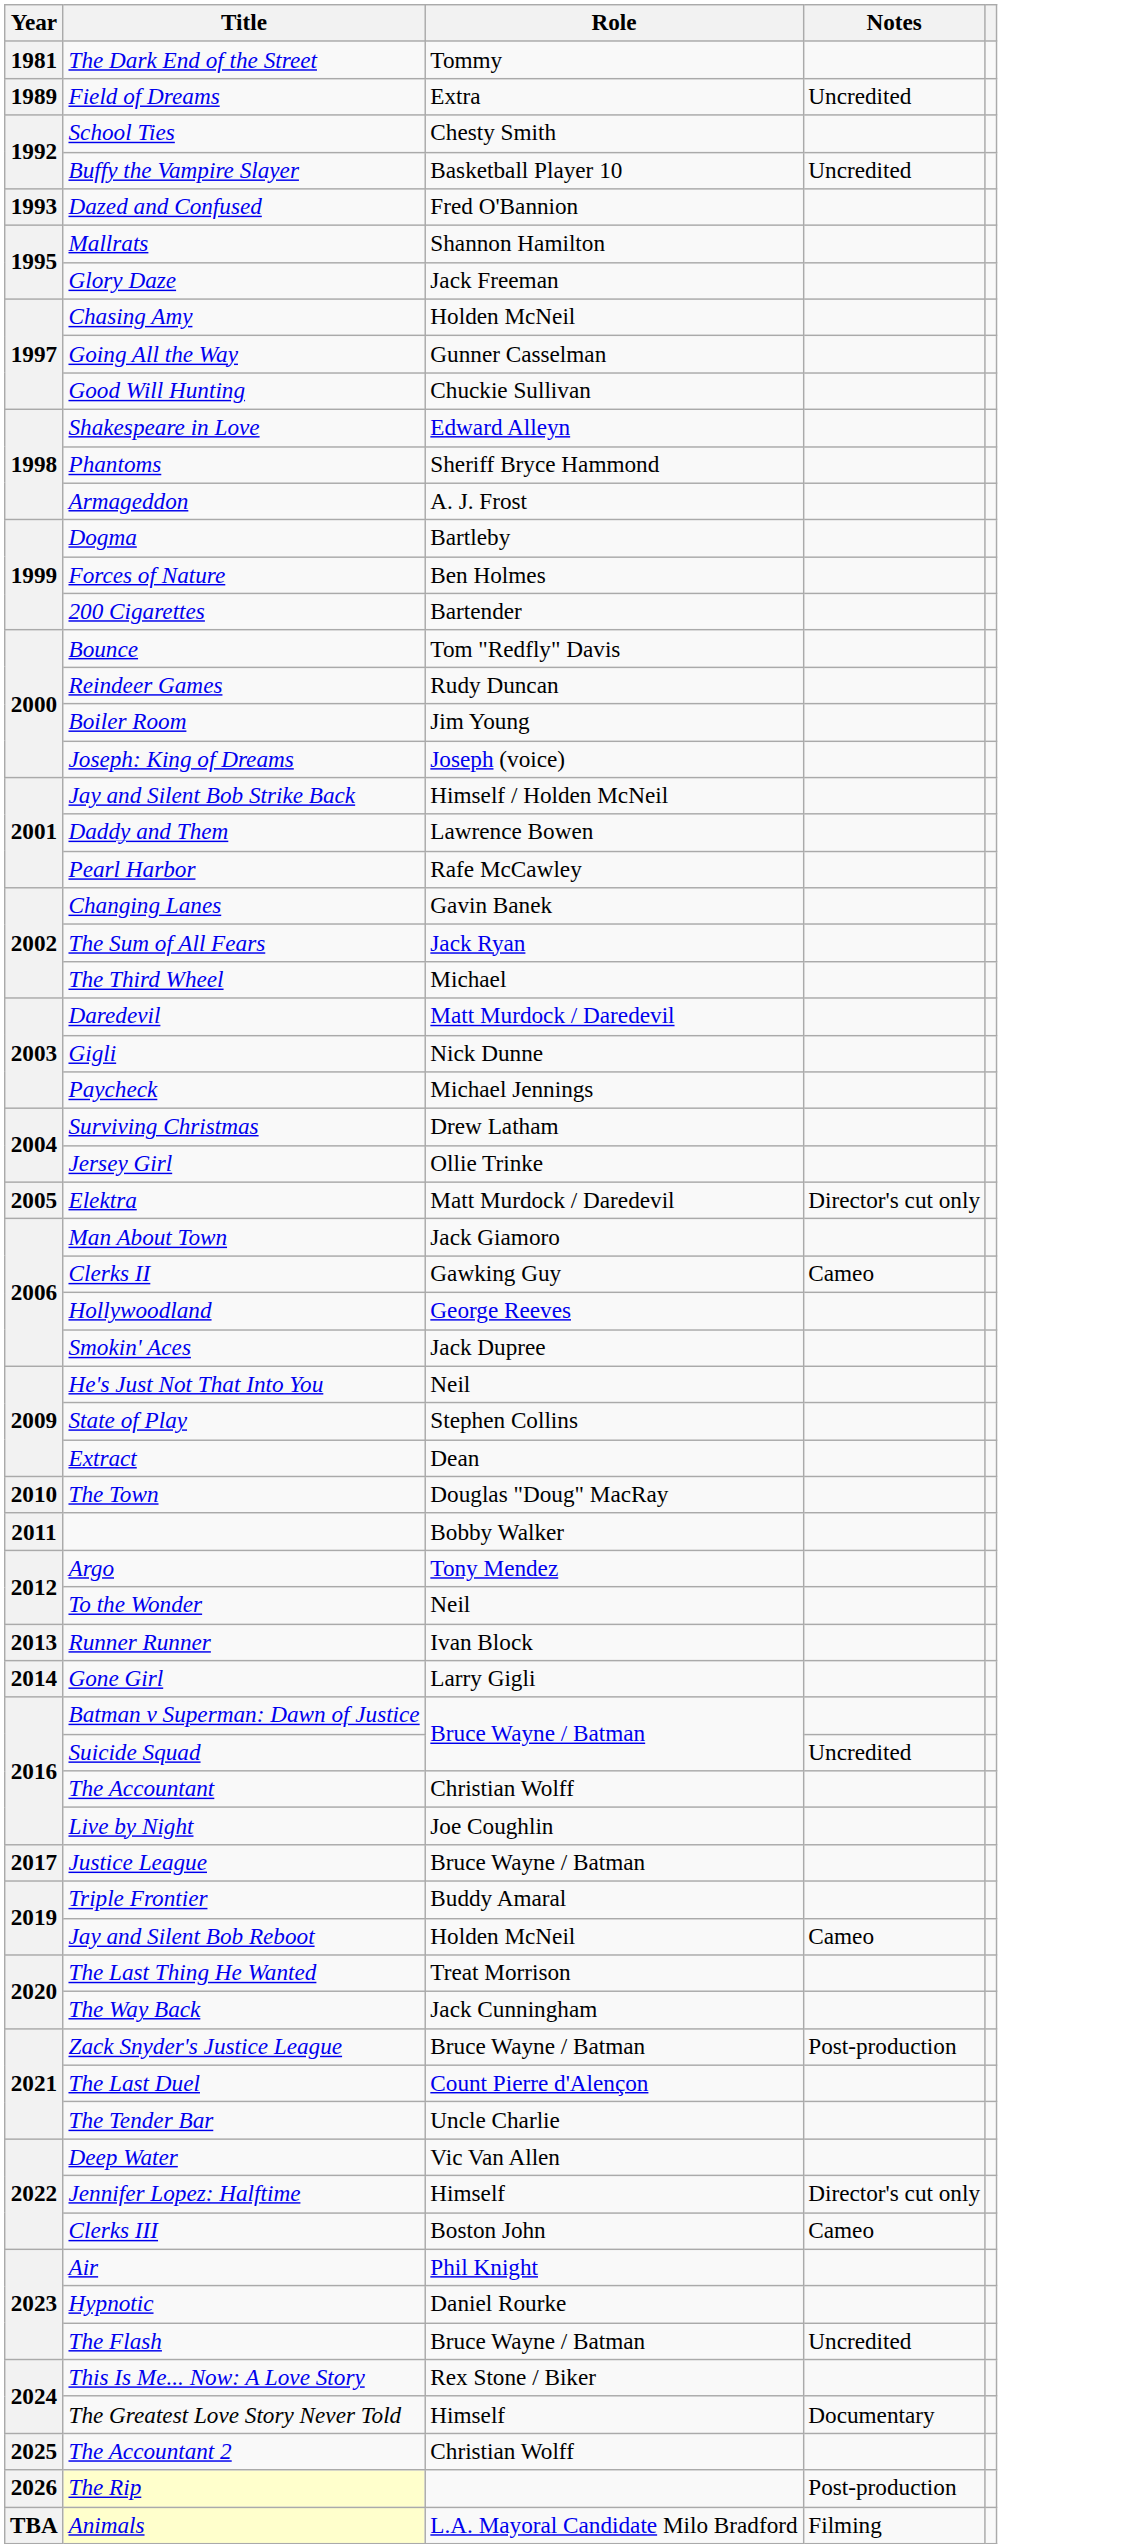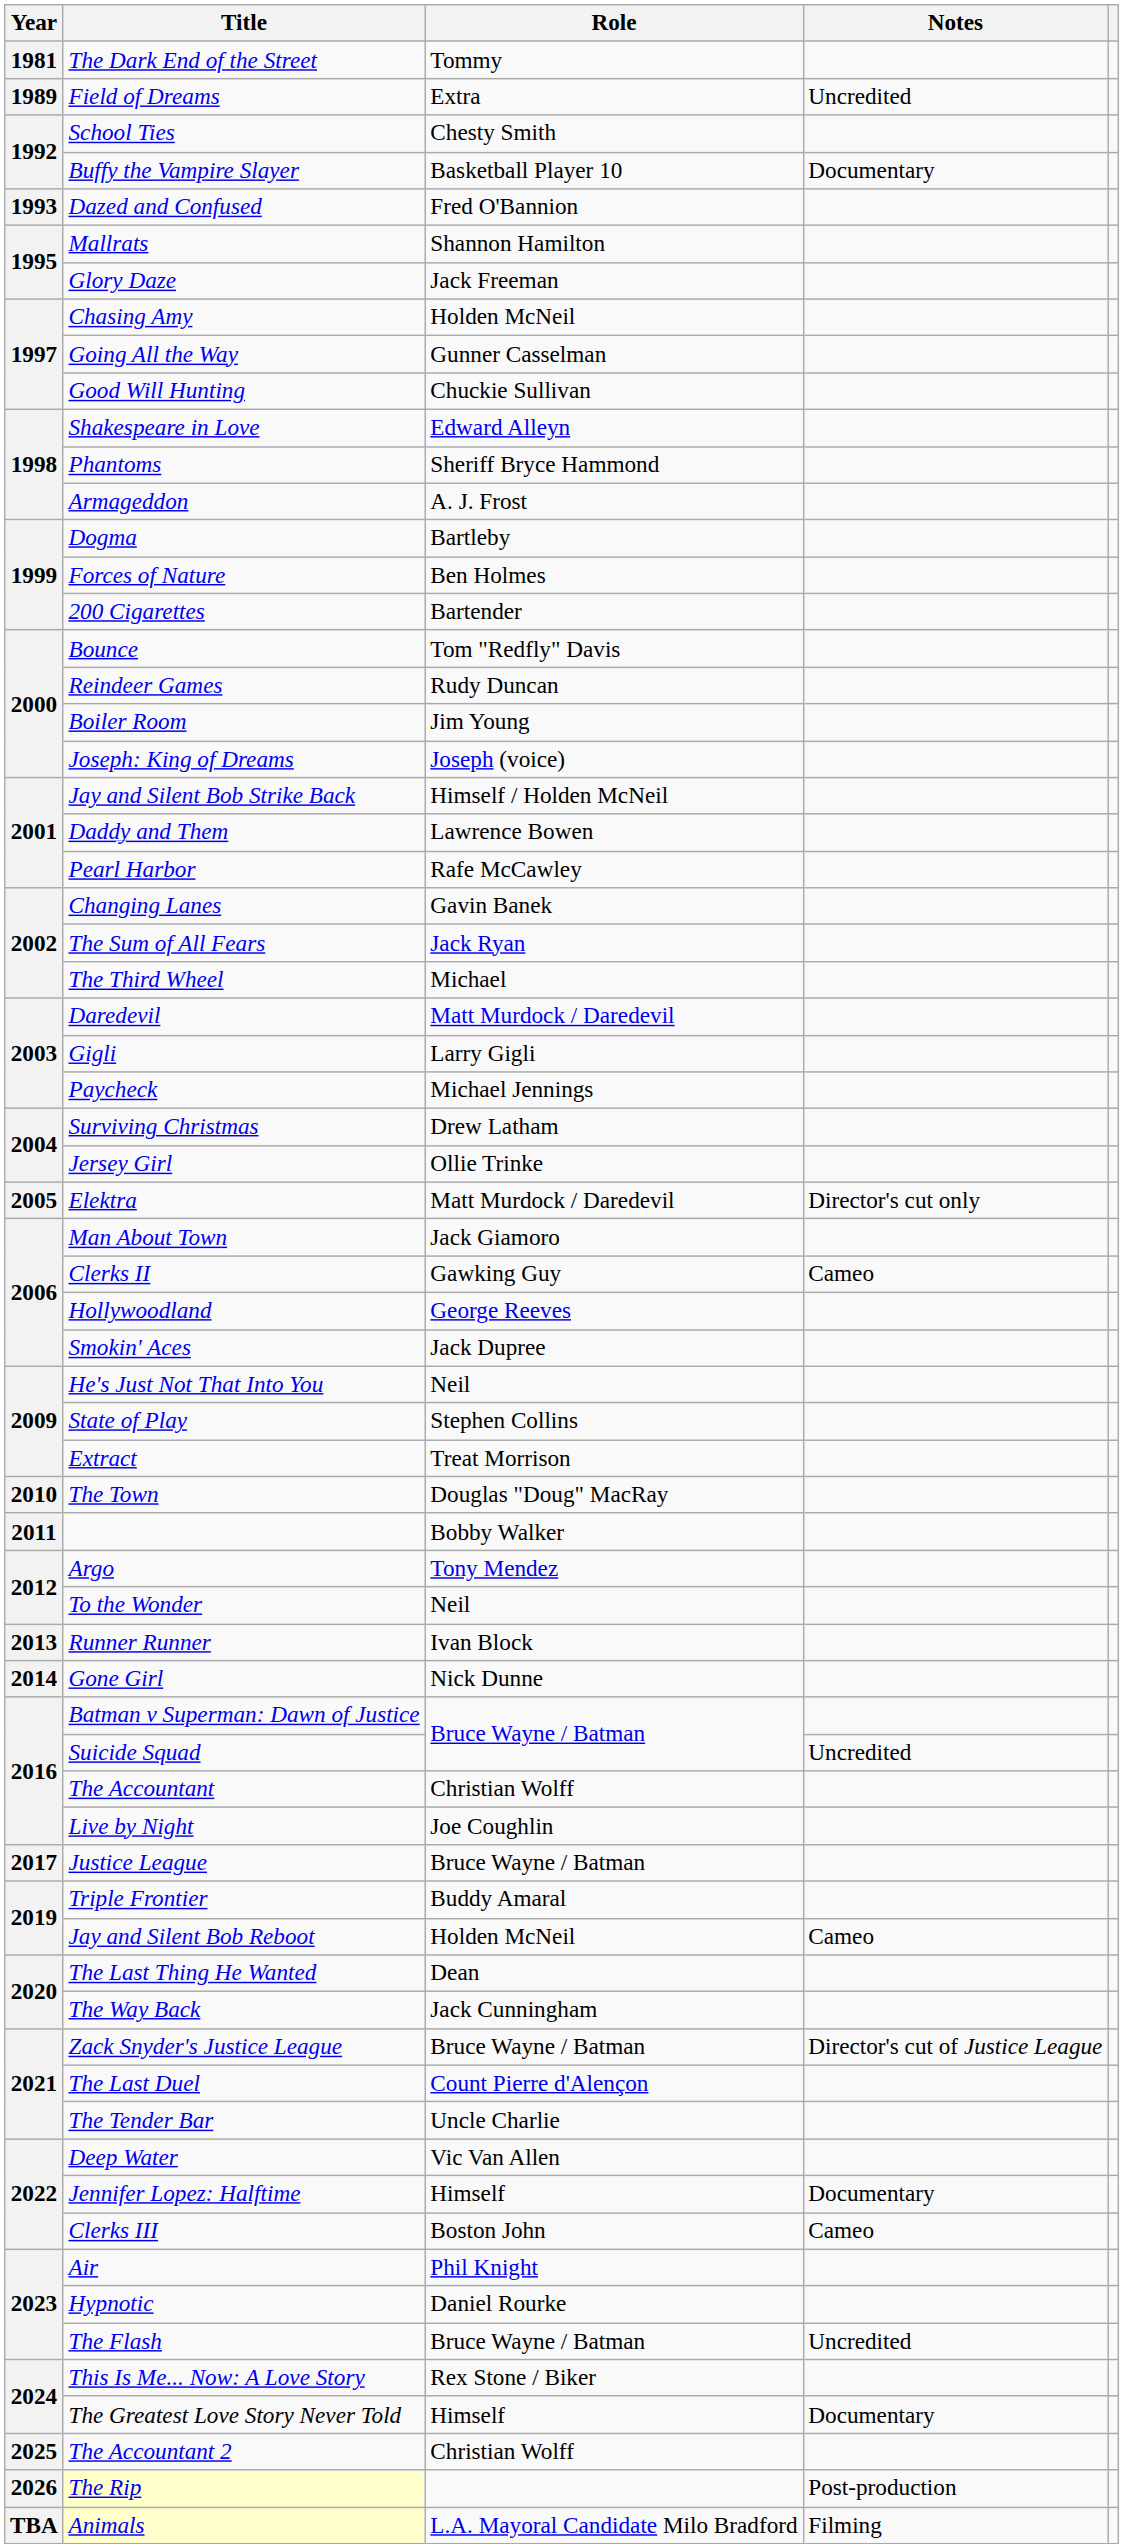 <table class="wikitable plainrowheaders sortable">
 <tr>
 <th scope="col">Year</th>
 <th scope="col">Title</th>
 <th scope="col">Role</th>
 <th scope="col" class="unsortable">Notes</th>
 <th scope="col" class="unsortable"></th>
 </tr>
 <tr>
 <th scope="row">1981</th>
 <td><em><a href='#'>The Dark End of the Street</a></em></td>
 <td>Tommy</td>
 <td></td>
 <td style="text-align: center;"></td>
 </tr>
 <tr>
 <th scope="row">1989</th>
 <td><em><a href='#'>Field of Dreams</a></em></td>
 <td>Extra</td>
 <td>Uncredited</td>
 <td style="text-align:center;"></td>
 </tr>
 <tr>
 <th scope="row" rowspan=2>1992</th>
 <td><em><a href='#'>School Ties</a></em></td>
 <td>Chesty Smith</td>
 <td></td>
 <td style="text-align: center;"></td>
 </tr>
 <tr>
 <td><em><a href='#'>Buffy the Vampire Slayer</a></em></td>
 <td>Basketball Player 10</td>
-<td>Uncredited</td>
+<td>Documentary</td>
 <td style="text-align: center;"></td>
 </tr>
 <tr>
 <th scope="row">1993</th>
 <td><em><a href='#'>Dazed and Confused</a></em></td>
 <td>Fred O'Bannion</td>
 <td></td>
 <td style="text-align: center;"></td>
 </tr>
 <tr>
 <th scope="row" rowspan=2>1995</th>
 <td><em><a href='#'>Mallrats</a></em></td>
 <td>Shannon Hamilton</td>
 <td></td>
 <td style="text-align: center;"></td>
 </tr>
 <tr>
 <td><em><a href='#'>Glory Daze</a></em></td>
 <td>Jack Freeman</td>
 <td></td>
 <td style="text-align: center;"></td>
 </tr>
 <tr>
 <th scope="row" rowspan=3>1997</th>
 <td><em><a href='#'>Chasing Amy</a></em></td>
 <td>Holden McNeil</td>
 <td></td>
 <td style="text-align: center;"></td>
 </tr>
 <tr>
 <td><em><a href='#'>Going All the Way</a></em></td>
 <td>Gunner Casselman</td>
 <td></td>
 <td style="text-align: center;"></td>
 </tr>
 <tr>
 <td><em><a href='#'>Good Will Hunting</a></em></td>
 <td>Chuckie Sullivan</td>
 <td></td>
 <td style="text-align: center;"></td>
 </tr>
 <tr>
 <th scope="row" rowspan=3>1998</th>
 <td><em><a href='#'>Shakespeare in Love</a></em></td>
 <td><a href='#'>Edward Alleyn</a></td>
 <td></td>
 <td style="text-align: center;"></td>
 </tr>
 <tr>
 <td><em><a href='#'>Phantoms</a></em></td>
 <td>Sheriff Bryce Hammond</td>
 <td></td>
 <td style="text-align: center;"></td>
 </tr>
 <tr>
 <td><em><a href='#'>Armageddon</a></em></td>
 <td>A. J. Frost</td>
 <td></td>
 <td style="text-align: center;"></td>
 </tr>
 <tr>
 <th scope="row" rowspan=3>1999</th>
 <td><em><a href='#'>Dogma</a></em></td>
 <td>Bartleby</td>
 <td></td>
 <td style="text-align: center;"></td>
 </tr>
 <tr>
 <td><em><a href='#'>Forces of Nature</a></em></td>
 <td>Ben Holmes</td>
 <td></td>
 <td style="text-align: center;"></td>
 </tr>
 <tr>
 <td><em><a href='#'>200 Cigarettes</a></em></td>
 <td>Bartender</td>
 <td></td>
 <td style="text-align: center;"></td>
 </tr>
 <tr>
 <th scope="row" rowspan=4>2000</th>
 <td><em><a href='#'>Bounce</a></em></td>
 <td>Tom "Redfly" Davis</td>
 <td></td>
 <td style="text-align: center;"></td>
 </tr>
 <tr>
 <td><em><a href='#'>Reindeer Games</a></em></td>
 <td>Rudy Duncan</td>
 <td></td>
 <td style="text-align: center;"></td>
 </tr>
 <tr>
 <td><em><a href='#'>Boiler Room</a></em></td>
 <td>Jim Young</td>
 <td></td>
 <td style="text-align: center;"></td>
 </tr>
 <tr>
 <td><em><a href='#'>Joseph: King of Dreams</a></em></td>
 <td><a href='#'>Joseph</a> (voice)</td>
 <td></td>
 <td style="text-align: center;"></td>
 </tr>
 <tr>
 <th scope="row" rowspan=3>2001</th>
 <td><em><a href='#'>Jay and Silent Bob Strike Back</a></em></td>
 <td>Himself / Holden McNeil</td>
 <td></td>
 <td style="text-align: center;"></td>
 </tr>
 <tr>
 <td><em><a href='#'>Daddy and Them</a></em></td>
 <td>Lawrence Bowen</td>
 <td></td>
 <td style="text-align: center;"></td>
 </tr>
 <tr>
 <td><em><a href='#'>Pearl Harbor</a></em></td>
 <td>Rafe McCawley</td>
 <td></td>
 <td style="text-align: center;"></td>
 </tr>
 <tr>
 <th scope="row" rowspan=3>2002</th>
 <td><em><a href='#'>Changing Lanes</a></em></td>
 <td>Gavin Banek</td>
 <td></td>
 <td style="text-align: center;"></td>
 </tr>
 <tr>
 <td><em><a href='#'>The Sum of All Fears</a></em></td>
 <td><a href='#'>Jack Ryan</a></td>
 <td></td>
 <td style="text-align: center;"></td>
 </tr>
 <tr>
 <td><em><a href='#'>The Third Wheel</a></em></td>
 <td>Michael</td>
 <td></td>
 <td style="text-align: center;"></td>
 </tr>
 <tr>
 <th scope="row" rowspan=3>2003</th>
 <td><em><a href='#'>Daredevil</a></em></td>
 <td><a href='#'>Matt Murdock / Daredevil</a></td>
 <td></td>
 <td style="text-align: center;"></td>
 </tr>
 <tr>
 <td><em><a href='#'>Gigli</a></em></td>
-<td>Nick Dunne</td>
+<td>Larry Gigli</td>
 <td></td>
 <td style="text-align: center;"></td>
 </tr>
 <tr>
 <td><em><a href='#'>Paycheck</a></em></td>
 <td>Michael Jennings</td>
 <td></td>
 <td style="text-align: center;"></td>
 </tr>
 <tr>
 <th scope="row" rowspan=2>2004</th>
 <td><em><a href='#'>Surviving Christmas</a></em></td>
 <td>Drew Latham</td>
 <td></td>
 <td style="text-align: center;"></td>
 </tr>
 <tr>
 <td><em><a href='#'>Jersey Girl</a></em></td>
 <td>Ollie Trinke</td>
 <td></td>
 <td style="text-align: center;"></td>
 </tr>
 <tr>
 <th scope="row">2005</th>
 <td><em><a href='#'>Elektra</a></em></td>
 <td>Matt Murdock / Daredevil</td>
 <td>Director's cut only</td>
 <td style="text-align: center;"></td>
 </tr>
 <tr>
 <th scope="row" rowspan=4>2006</th>
 <td><em><a href='#'>Man About Town</a></em></td>
 <td>Jack Giamoro</td>
 <td></td>
 <td style="text-align: center;"></td>
 </tr>
 <tr>
 <td><em><a href='#'>Clerks II</a></em></td>
 <td>Gawking Guy</td>
 <td>Cameo</td>
 <td style="text-align: center;"></td>
 </tr>
 <tr>
 <td><em><a href='#'>Hollywoodland</a></em></td>
 <td><a href='#'>George Reeves</a></td>
 <td></td>
 <td style="text-align: center;"></td>
 </tr>
 <tr>
 <td><em><a href='#'>Smokin' Aces</a></em></td>
 <td>Jack Dupree</td>
 <td></td>
 <td style="text-align: center;"></td>
 </tr>
 <tr>
 <th scope="row" rowspan=3>2009</th>
 <td><em><a href='#'>He's Just Not That Into You</a></em></td>
 <td>Neil</td>
 <td></td>
 <td style="text-align: center;"></td>
 </tr>
 <tr>
 <td><em><a href='#'>State of Play</a></em></td>
 <td>Stephen Collins</td>
 <td></td>
 <td style="text-align: center;"></td>
 </tr>
 <tr>
 <td><em><a href='#'>Extract</a></em></td>
-<td>Dean</td>
+<td>Treat Morrison</td>
 <td></td>
 <td style="text-align: center;"></td>
 </tr>
 <tr>
 <th scope="row">2010</th>
 <td><em><a href='#'>The Town</a></em></td>
 <td>Douglas "Doug" MacRay</td>
 <td></td>
 <td style="text-align: center;"></td>
 </tr>
 <tr>
 <th scope="row">2011</th>
 <td><em></em></td>
 <td>Bobby Walker</td>
 <td></td>
 <td style="text-align: center;"></td>
 </tr>
 <tr>
 <th scope="row" rowspan=2>2012</th>
 <td><em><a href='#'>Argo</a></em></td>
 <td><a href='#'>Tony Mendez</a></td>
 <td></td>
 <td style="text-align: center;"></td>
 </tr>
 <tr>
 <td><em><a href='#'>To the Wonder</a></em></td>
 <td>Neil</td>
 <td></td>
 <td style="text-align: center;"></td>
 </tr>
 <tr>
 <th scope="row">2013</th>
 <td><em><a href='#'>Runner Runner</a></em></td>
 <td>Ivan Block</td>
 <td></td>
 <td style="text-align: center;"></td>
 </tr>
 <tr>
 <th scope="row">2014</th>
 <td><em><a href='#'>Gone Girl</a></em></td>
-<td>Larry Gigli</td>
+<td>Nick Dunne</td>
 <td></td>
 <td style="text-align: center;"></td>
 </tr>
 <tr>
 <th scope="row" rowspan=4>2016</th>
 <td><em><a href='#'>Batman v Superman: Dawn of Justice</a></em></td>
 <td rowspan=2><a href='#'>Bruce Wayne / Batman</a></td>
 <td></td>
 <td style="text-align: center;"></td>
 </tr>
 <tr>
 <td><em><a href='#'>Suicide Squad</a></em></td>
 <td>Uncredited</td>
 <td style="text-align: center;"></td>
 </tr>
 <tr>
 <td><em><a href='#'>The Accountant</a></em></td>
 <td>Christian Wolff</td>
 <td></td>
 <td style="text-align: center;"></td>
 </tr>
 <tr>
 <td><em><a href='#'>Live by Night</a></em></td>
 <td>Joe Coughlin</td>
 <td></td>
 <td style="text-align: center;"></td>
 </tr>
 <tr>
 <th scope="row">2017</th>
 <td><em><a href='#'>Justice League</a></em></td>
 <td>Bruce Wayne / Batman</td>
 <td></td>
 <td style="text-align: center;"></td>
 </tr>
 <tr>
 <th scope="row" rowspan=2>2019</th>
 <td><em><a href='#'>Triple Frontier</a></em></td>
 <td>Buddy Amaral</td>
 <td></td>
 <td style="text-align: center;"></td>
 </tr>
 <tr>
 <td><em><a href='#'>Jay and Silent Bob Reboot</a></em></td>
 <td>Holden McNeil</td>
 <td>Cameo</td>
 <td style="text-align: center;"></td>
 </tr>
 <tr>
 <th scope="row" rowspan=2>2020</th>
 <td><em><a href='#'>The Last Thing He Wanted</a></em></td>
-<td>Treat Morrison</td>
+<td>Dean</td>
 <td></td>
 <td style="text-align: center;"></td>
 </tr>
 <tr>
 <td><em><a href='#'>The Way Back</a></em></td>
 <td>Jack Cunningham</td>
 <td></td>
 <td style="text-align: center;"></td>
 </tr>
 <tr>
 <th scope="row" rowspan=3>2021</th>
 <td><em><a href='#'>Zack Snyder's Justice League</a></em></td>
 <td>Bruce Wayne / Batman</td>
-<td>Post-production</td>
+<td>Director's cut of <em>Justice League</em></td>
 <td style="text-align: center;"></td>
 </tr>
 <tr>
 <td><em><a href='#'>The Last Duel</a></em></td>
 <td><a href='#'>Count Pierre d'Alençon</a></td>
 <td></td>
 <td style="text-align: center;"></td>
 </tr>
 <tr>
 <td><em><a href='#'>The Tender Bar</a></em></td>
 <td>Uncle Charlie</td>
 <td></td>
 <td style="text-align: center;"></td>
 </tr>
 <tr>
 <th scope="row" rowspan=3>2022</th>
 <td><em><a href='#'>Deep Water</a></em></td>
 <td>Vic Van Allen</td>
 <td></td>
 <td style="text-align: center;"></td>
 </tr>
 <tr>
 <td><em><a href='#'>Jennifer Lopez: Halftime</a></em></td>
 <td>Himself</td>
-<td>Director's cut only</td>
+<td>Documentary</td>
 <td style="text-align: center;"></td>
 </tr>
 <tr>
 <td><em><a href='#'>Clerks III</a></em></td>
 <td>Boston John</td>
 <td>Cameo</td>
 <td style="text-align: center;"></td>
 </tr>
 <tr>
 <th scope="row" rowspan=3>2023</th>
 <td><em><a href='#'>Air</a></em></td>
 <td><a href='#'>Phil Knight</a></td>
 <td></td>
 <td style="text-align: center;"></td>
 </tr>
 <tr>
 <td><em><a href='#'>Hypnotic</a></em></td>
 <td>Daniel Rourke</td>
 <td></td>
 <td style="text-align: center;"></td>
 </tr>
 <tr>
 <td><em><a href='#'>The Flash</a></em></td>
 <td>Bruce Wayne / Batman</td>
 <td>Uncredited</td>
 <td style="text-align: center;"></td>
 </tr>
 <tr>
 <th rowspan="2" scope="row">2024</th>
 <td><em><a href='#'>This Is Me... Now: A Love Story</a></em></td>
 <td>Rex Stone / Biker</td>
 <td></td>
 <td style="text-align: center;"></td>
 </tr>
 <tr>
 <td><em>The Greatest Love Story Never Told</em></td>
 <td>Himself</td>
 <td>Documentary</td>
 <td style="text-align: center;"></td>
 </tr>
 <tr>
 <th scope="row">2025</th>
 <td><em><a href='#'>The Accountant 2</a></em></td>
 <td>Christian Wolff</td>
 <td></td>
 <td style="text-align: center;"></td>
 </tr>
 <tr>
 <th scope="row">2026</th>
 <td style="background:#ffc;"><em><a href='#'>The Rip</a></em> </td>
 <td></td>
 <td>Post-production</td>
 <td style="text-align: center;"></td>
 </tr>
 <tr>
 <th scope="row">TBA</th>
 <td style="background:#ffc;"><em><a href='#'>Animals</a></em> </td>
 <td><a href='#'>L.A. Mayoral Candidate</a> Milo Bradford</td>
 <td>Filming</td>
 <td style="text-align: center;"></td>
 </tr>
 </table>
